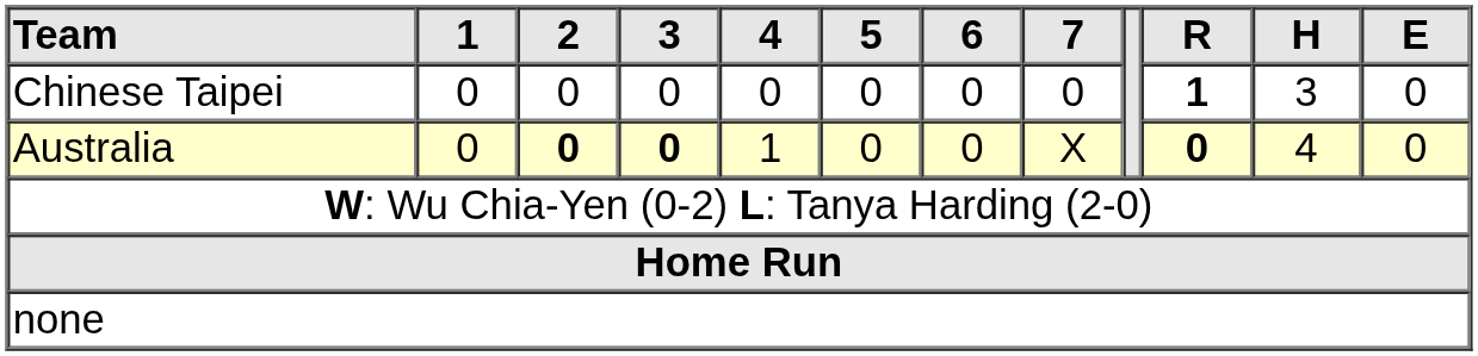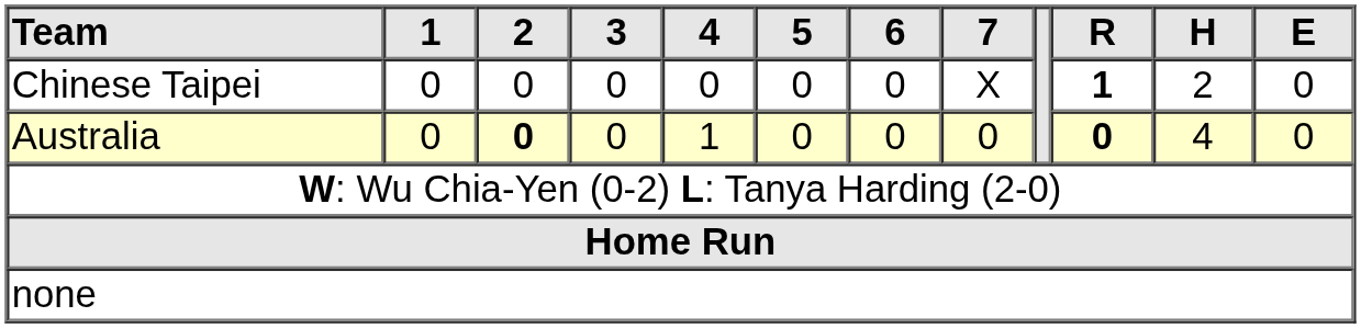 <table border=1 cellspacing=0 width=567 style="margin-left:3em;">
 <tr style="text-align:center; background-color:#e6e6e6;">
 <th align=left width=28%>Team</th>
 <th width=33>1</th>
 <th width=33>2</th>
 <th width=33>3</th>
 <th width=33>4</th>
 <th width=33>5</th>
 <th width=33>6</th>
 <th width=33>7</th>
 <th rowspan="3" width=3></th>
 <th width=36>R</th>
 <th width=36>H</th>
 <th width=36>E</th>
 </tr>
 <tr style="text-align:center;">
 <td align=left> Chinese Taipei</td>
 <td>0</td>
 <td>0</td>
 <td>0</td>
 <td>0</td>
 <td>0</td>
 <td>0</td>
-<td>0</td>
+<td>X</td>
 <td><strong>1</strong></td>
-<td>3</td>
+<td>2</td>
 <td>0</td>
 </tr>
 <tr style="text-align:center;" bgcolor="#ffffcc">
 <td align=left> Australia</td>
 <td>0</td>
 <td><strong>0</strong></td>
-<td><strong>0</strong></td>
+<td>0</td>
 <td>1</td>
 <td>0</td>
 <td>0</td>
-<td>X</td>
+<td>0</td>
 <td><strong>0</strong></td>
 <td>4</td>
 <td>0</td>
 </tr>
 <tr style="text-align:center;">
 <td colspan=13><strong>W</strong>: Wu Chia-Yen (0-2) <strong>L</strong>: Tanya Harding (2-0)</td>
 </tr>
 <tr style="text-align:center; background-color:#e6e6e6;">
 <th colspan=13>Home Run</th>
 </tr>
 <tr style="text-align:left;">
 <td colspan=13>none</td>
 </tr>
 </table>
